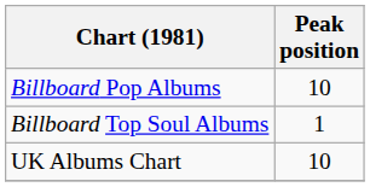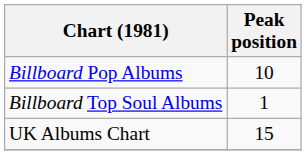 <table class="wikitable">
 <tr>
 <th>Chart (1981)</th>
 <th>Peak<br>position</th>
 </tr>
 <tr>
 <td><a href='#'><em>Billboard</em> Pop Albums</a></td>
 <td align=center>10</td>
 </tr>
 <tr>
 <td><em>Billboard</em> <a href='#'>Top Soul Albums</a></td>
 <td align=center>1</td>
 </tr>
 <tr>
 <td>UK Albums Chart</td>
-<td align=center>10</td>
+<td align=center>15</td>
 </tr>
 <tr>
 </tr>
 </table>
